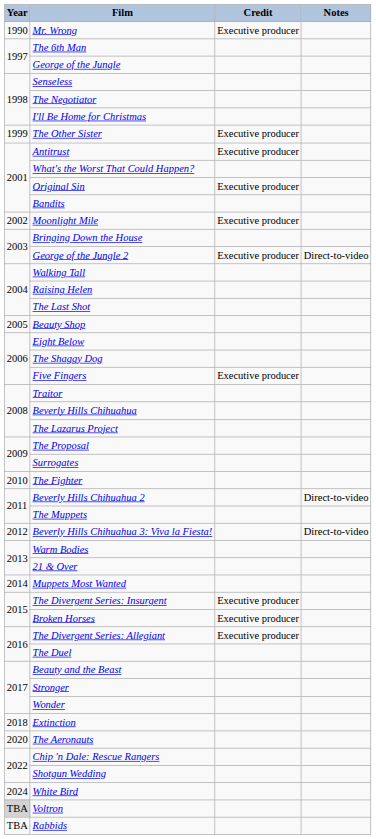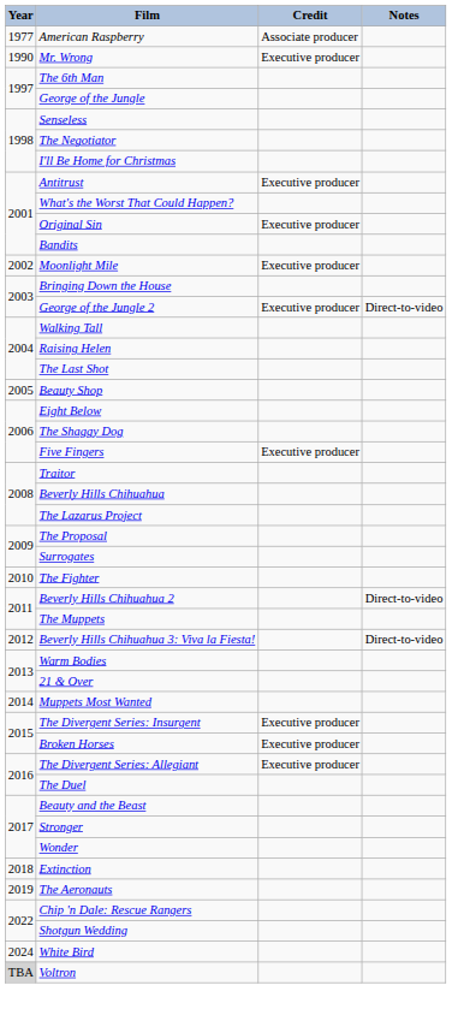 <table class="wikitable" style="font-size:95%;">
 <tr align="center">
 <th style="background:#B0C4DE;">Year</th>
 <th style="background:#B0C4DE;">Film</th>
 <th style="background:#B0C4DE;">Credit</th>
 <th style="background:#B0C4DE;">Notes</th>
+</tr>
+<tr>
+<td>1977</td>
+<td><em>American Raspberry</em></td>
+<td>Associate producer</td>
+<td></td>
 </tr>
 <tr>
 <td>1990</td>
 <td><em><a href='#'>Mr. Wrong</a></em></td>
 <td>Executive producer</td>
 <td></td>
 </tr>
 <tr>
 <td rowspan=2>1997</td>
 <td><em><a href='#'>The 6th Man</a></em></td>
 <td></td>
 <td></td>
 </tr>
 <tr>
 <td><em><a href='#'>George of the Jungle</a></em></td>
 <td></td>
 <td></td>
 </tr>
 <tr>
 <td rowspan=3>1998</td>
 <td><em><a href='#'>Senseless</a></em></td>
 <td></td>
 <td></td>
 </tr>
 <tr>
 <td><em><a href='#'>The Negotiator</a></em></td>
 <td></td>
 <td></td>
 </tr>
 <tr>
 <td><em><a href='#'>I'll Be Home for Christmas</a></em></td>
 <td></td>
-<td></td>
-</tr>
-<tr>
-<td>1999</td>
-<td><em><a href='#'>The Other Sister</a></em></td>
-<td>Executive producer</td>
 <td></td>
 </tr>
 <tr>
 <td rowspan=4>2001</td>
 <td><em><a href='#'>Antitrust</a></em></td>
 <td>Executive producer</td>
 <td></td>
 </tr>
 <tr>
 <td><em><a href='#'>What's the Worst That Could Happen?</a></em></td>
 <td></td>
 <td></td>
 </tr>
 <tr>
 <td><em><a href='#'>Original Sin</a></em></td>
 <td>Executive producer</td>
 <td></td>
 </tr>
 <tr>
 <td><em><a href='#'>Bandits</a></em></td>
 <td></td>
 <td></td>
 </tr>
 <tr>
 <td>2002</td>
 <td><em><a href='#'>Moonlight Mile</a></em></td>
 <td>Executive producer</td>
 <td></td>
 </tr>
 <tr>
 <td rowspan=2>2003</td>
 <td><em><a href='#'>Bringing Down the House</a></em></td>
 <td></td>
 <td></td>
 </tr>
 <tr>
 <td><em><a href='#'>George of the Jungle 2</a></em></td>
 <td>Executive producer</td>
 <td>Direct-to-video</td>
 </tr>
 <tr>
 <td rowspan=3>2004</td>
 <td><em><a href='#'>Walking Tall</a></em></td>
 <td></td>
 <td></td>
 </tr>
 <tr>
 <td><em><a href='#'>Raising Helen</a></em></td>
 <td></td>
 <td></td>
 </tr>
 <tr>
 <td><em><a href='#'>The Last Shot</a></em></td>
 <td></td>
 <td></td>
 </tr>
 <tr>
 <td>2005</td>
 <td><em><a href='#'>Beauty Shop</a></em></td>
 <td></td>
 <td></td>
 </tr>
 <tr>
 <td rowspan=3>2006</td>
 <td><em><a href='#'>Eight Below</a></em></td>
 <td></td>
 <td></td>
 </tr>
 <tr>
 <td><em><a href='#'>The Shaggy Dog</a></em></td>
 <td></td>
 <td></td>
 </tr>
 <tr>
 <td><em><a href='#'>Five Fingers</a></em></td>
 <td>Executive producer</td>
 <td></td>
 </tr>
 <tr>
 <td rowspan=3>2008</td>
 <td><em><a href='#'>Traitor</a></em></td>
 <td></td>
 <td></td>
 </tr>
 <tr>
 <td><em><a href='#'>Beverly Hills Chihuahua</a></em></td>
 <td></td>
 <td></td>
 </tr>
 <tr>
 <td><em><a href='#'>The Lazarus Project</a></em></td>
 <td></td>
 <td></td>
 </tr>
 <tr>
 <td rowspan=2>2009</td>
 <td><em><a href='#'>The Proposal</a></em></td>
 <td></td>
 <td></td>
 </tr>
 <tr>
 <td><em><a href='#'>Surrogates</a></em></td>
 <td></td>
 <td></td>
 </tr>
 <tr>
 <td>2010</td>
 <td><em><a href='#'>The Fighter</a></em></td>
 <td></td>
 <td></td>
 </tr>
 <tr>
 <td rowspan=2>2011</td>
 <td><em><a href='#'>Beverly Hills Chihuahua 2</a></em></td>
 <td></td>
 <td>Direct-to-video</td>
 </tr>
 <tr>
 <td><em><a href='#'>The Muppets</a></em></td>
 <td></td>
 <td></td>
 </tr>
 <tr>
 <td>2012</td>
 <td><em><a href='#'>Beverly Hills Chihuahua 3: Viva la Fiesta!</a></em></td>
 <td></td>
 <td>Direct-to-video</td>
 </tr>
 <tr>
 <td rowspan=2>2013</td>
 <td><em><a href='#'>Warm Bodies</a></em></td>
 <td></td>
 <td></td>
 </tr>
 <tr>
 <td><em><a href='#'>21 & Over</a></em></td>
 <td></td>
 <td></td>
 </tr>
 <tr>
 <td>2014</td>
 <td><em><a href='#'>Muppets Most Wanted</a></em></td>
 <td></td>
 <td></td>
 </tr>
 <tr>
 <td rowspan=2>2015</td>
 <td><em><a href='#'>The Divergent Series: Insurgent</a></em></td>
 <td>Executive producer</td>
 <td></td>
 </tr>
 <tr>
 <td><em><a href='#'>Broken Horses</a></em></td>
 <td>Executive producer</td>
 <td></td>
 </tr>
 <tr>
 <td rowspan=2>2016</td>
 <td><em><a href='#'>The Divergent Series: Allegiant</a></em></td>
 <td>Executive producer</td>
 <td></td>
 </tr>
 <tr>
 <td><em><a href='#'>The Duel</a></em></td>
 <td></td>
 <td></td>
 </tr>
 <tr>
 <td rowspan=3>2017</td>
 <td><em><a href='#'>Beauty and the Beast</a></em></td>
 <td></td>
 <td></td>
 </tr>
 <tr>
 <td><em><a href='#'>Stronger</a></em></td>
 <td></td>
 <td></td>
 </tr>
 <tr>
 <td><em><a href='#'>Wonder</a></em></td>
 <td></td>
 <td></td>
 </tr>
 <tr>
 <td>2018</td>
 <td><em><a href='#'>Extinction</a></em></td>
 <td></td>
 <td></td>
 </tr>
 <tr>
-<td>2020</td>
+<td>2019</td>
 <td><em><a href='#'>The Aeronauts</a></em></td>
 <td></td>
 <td></td>
 </tr>
 <tr>
 <td rowspan=2>2022</td>
 <td><em><a href='#'>Chip 'n Dale: Rescue Rangers</a></em></td>
 <td></td>
 <td></td>
 </tr>
 <tr>
 <td><em><a href='#'>Shotgun Wedding</a></em></td>
 <td></td>
 <td></td>
 </tr>
 <tr>
 <td>2024</td>
 <td><em><a href='#'>White Bird</a></em></td>
 <td></td>
 <td></td>
 </tr>
 <tr>
 <td style="background: lightgrey;">TBA</td>
 <td><em><a href='#'>Voltron</a></em></td>
 <td></td>
 <td></td>
 </tr>
-<tr>
-<td>TBA</td>
-<td><em><a href='#'>Rabbids</a></em></td>
-<td></td>
-<td></td>
-</tr>
 </table>
